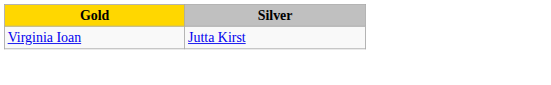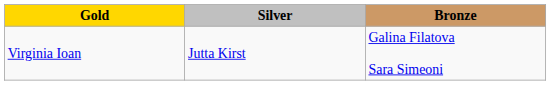 <table class="wikitable" style="text-align:left">
 <tr align="center">
 <td width=200 bgcolor=gold><strong>Gold</strong></td>
 <td width=200 bgcolor=silver><strong>Silver</strong></td>
+<td width=200 bgcolor=CC9966><strong>Bronze</strong></td>
 </tr>
 <tr>
 <td><a href='#'>Virginia Ioan</a><br><em></em></td>
 <td><a href='#'>Jutta Kirst</a><br><em></em></td>
+<td><a href='#'>Galina Filatova</a><br><em></em><br><a href='#'>Sara Simeoni</a><br><em></em></td>
 </tr>
 </table>
